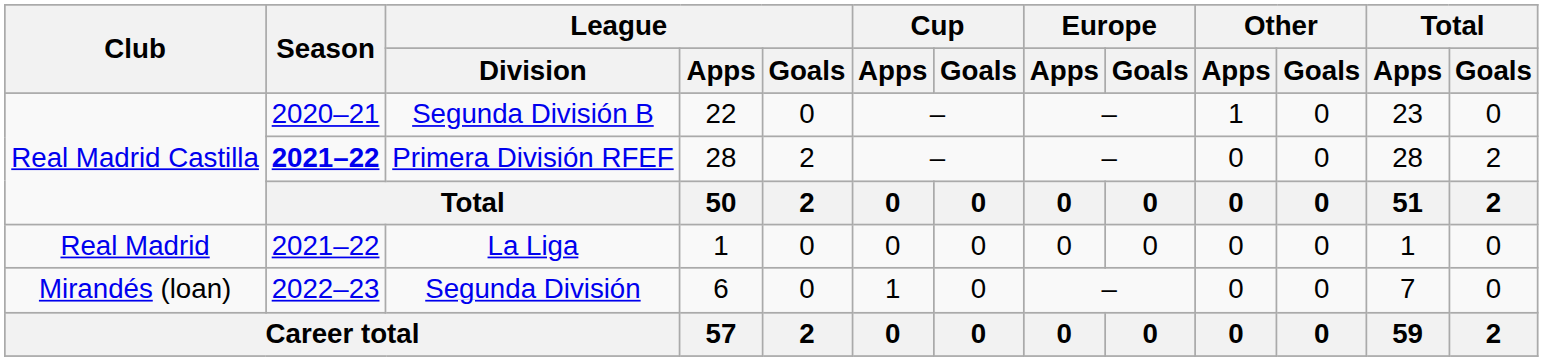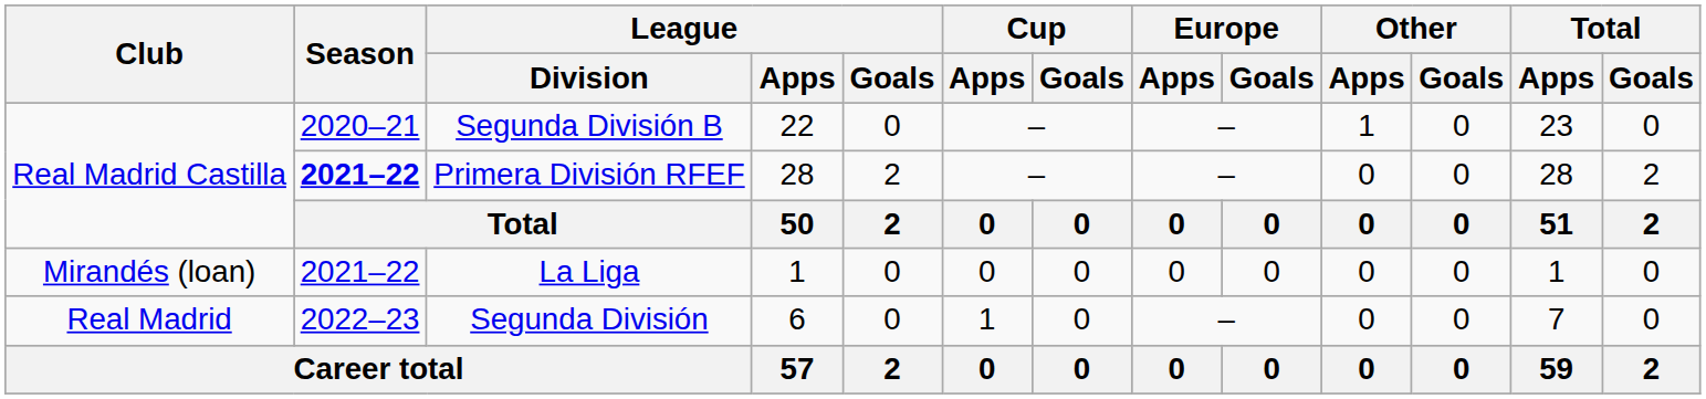 <table class=wikitable style=text-align:center>
 <tr>
 <th rowspan=2>Club</th>
 <th rowspan=2>Season</th>
 <th colspan=3>League</th>
 <th colspan=2>Cup</th>
 <th colspan=2>Europe</th>
 <th colspan=2>Other</th>
 <th colspan=2>Total</th>
 </tr>
 <tr>
 <th>Division</th>
 <th>Apps</th>
 <th>Goals</th>
 <th>Apps</th>
 <th>Goals</th>
 <th>Apps</th>
 <th>Goals</th>
 <th>Apps</th>
 <th>Goals</th>
 <th>Apps</th>
 <th>Goals</th>
 </tr>
 <tr>
 <td rowspan="3"><a href='#'>Real Madrid Castilla</a></td>
 <td><a href='#'>2020–21</a></td>
 <td><a href='#'>Segunda División B</a></td>
 <td>22</td>
 <td>0</td>
 <td colspan="2">–</td>
 <td colspan="2">–</td>
 <td>1</td>
 <td>0</td>
 <td>23</td>
 <td>0</td>
 </tr>
 <tr>
 <td><strong><a href='#'>2021–22</a></strong></td>
 <td><a href='#'>Primera División RFEF</a></td>
 <td>28</td>
 <td>2</td>
 <td colspan="2">–</td>
 <td colspan="2">–</td>
 <td>0</td>
 <td>0</td>
 <td>28</td>
 <td>2</td>
 </tr>
 <tr>
 <th colspan="2">Total</th>
 <th>50</th>
 <th>2</th>
 <th>0</th>
 <th>0</th>
 <th>0</th>
 <th>0</th>
 <th>0</th>
 <th>0</th>
 <th>51</th>
 <th>2</th>
 </tr>
 <tr>
-<td><a href='#'>Real Madrid</a></td>
+<td><a href='#'>Mirandés</a> (loan)</td>
 <td><a href='#'>2021–22</a></td>
 <td><a href='#'>La Liga</a></td>
 <td>1</td>
 <td>0</td>
 <td>0</td>
 <td>0</td>
 <td>0</td>
 <td>0</td>
 <td>0</td>
 <td>0</td>
 <td>1</td>
 <td>0</td>
 </tr>
 <tr>
-<td><a href='#'>Mirandés</a> (loan)</td>
+<td><a href='#'>Real Madrid</a></td>
 <td><a href='#'>2022–23</a></td>
 <td><a href='#'>Segunda División</a></td>
 <td>6</td>
 <td>0</td>
 <td>1</td>
 <td>0</td>
 <td colspan="2">–</td>
 <td>0</td>
 <td>0</td>
 <td>7</td>
 <td>0</td>
 </tr>
 <tr>
 <th colspan=3>Career total</th>
 <th>57</th>
 <th>2</th>
 <th>0</th>
 <th>0</th>
 <th>0</th>
 <th>0</th>
 <th>0</th>
 <th>0</th>
 <th>59</th>
 <th>2</th>
 </tr>
 </table>
